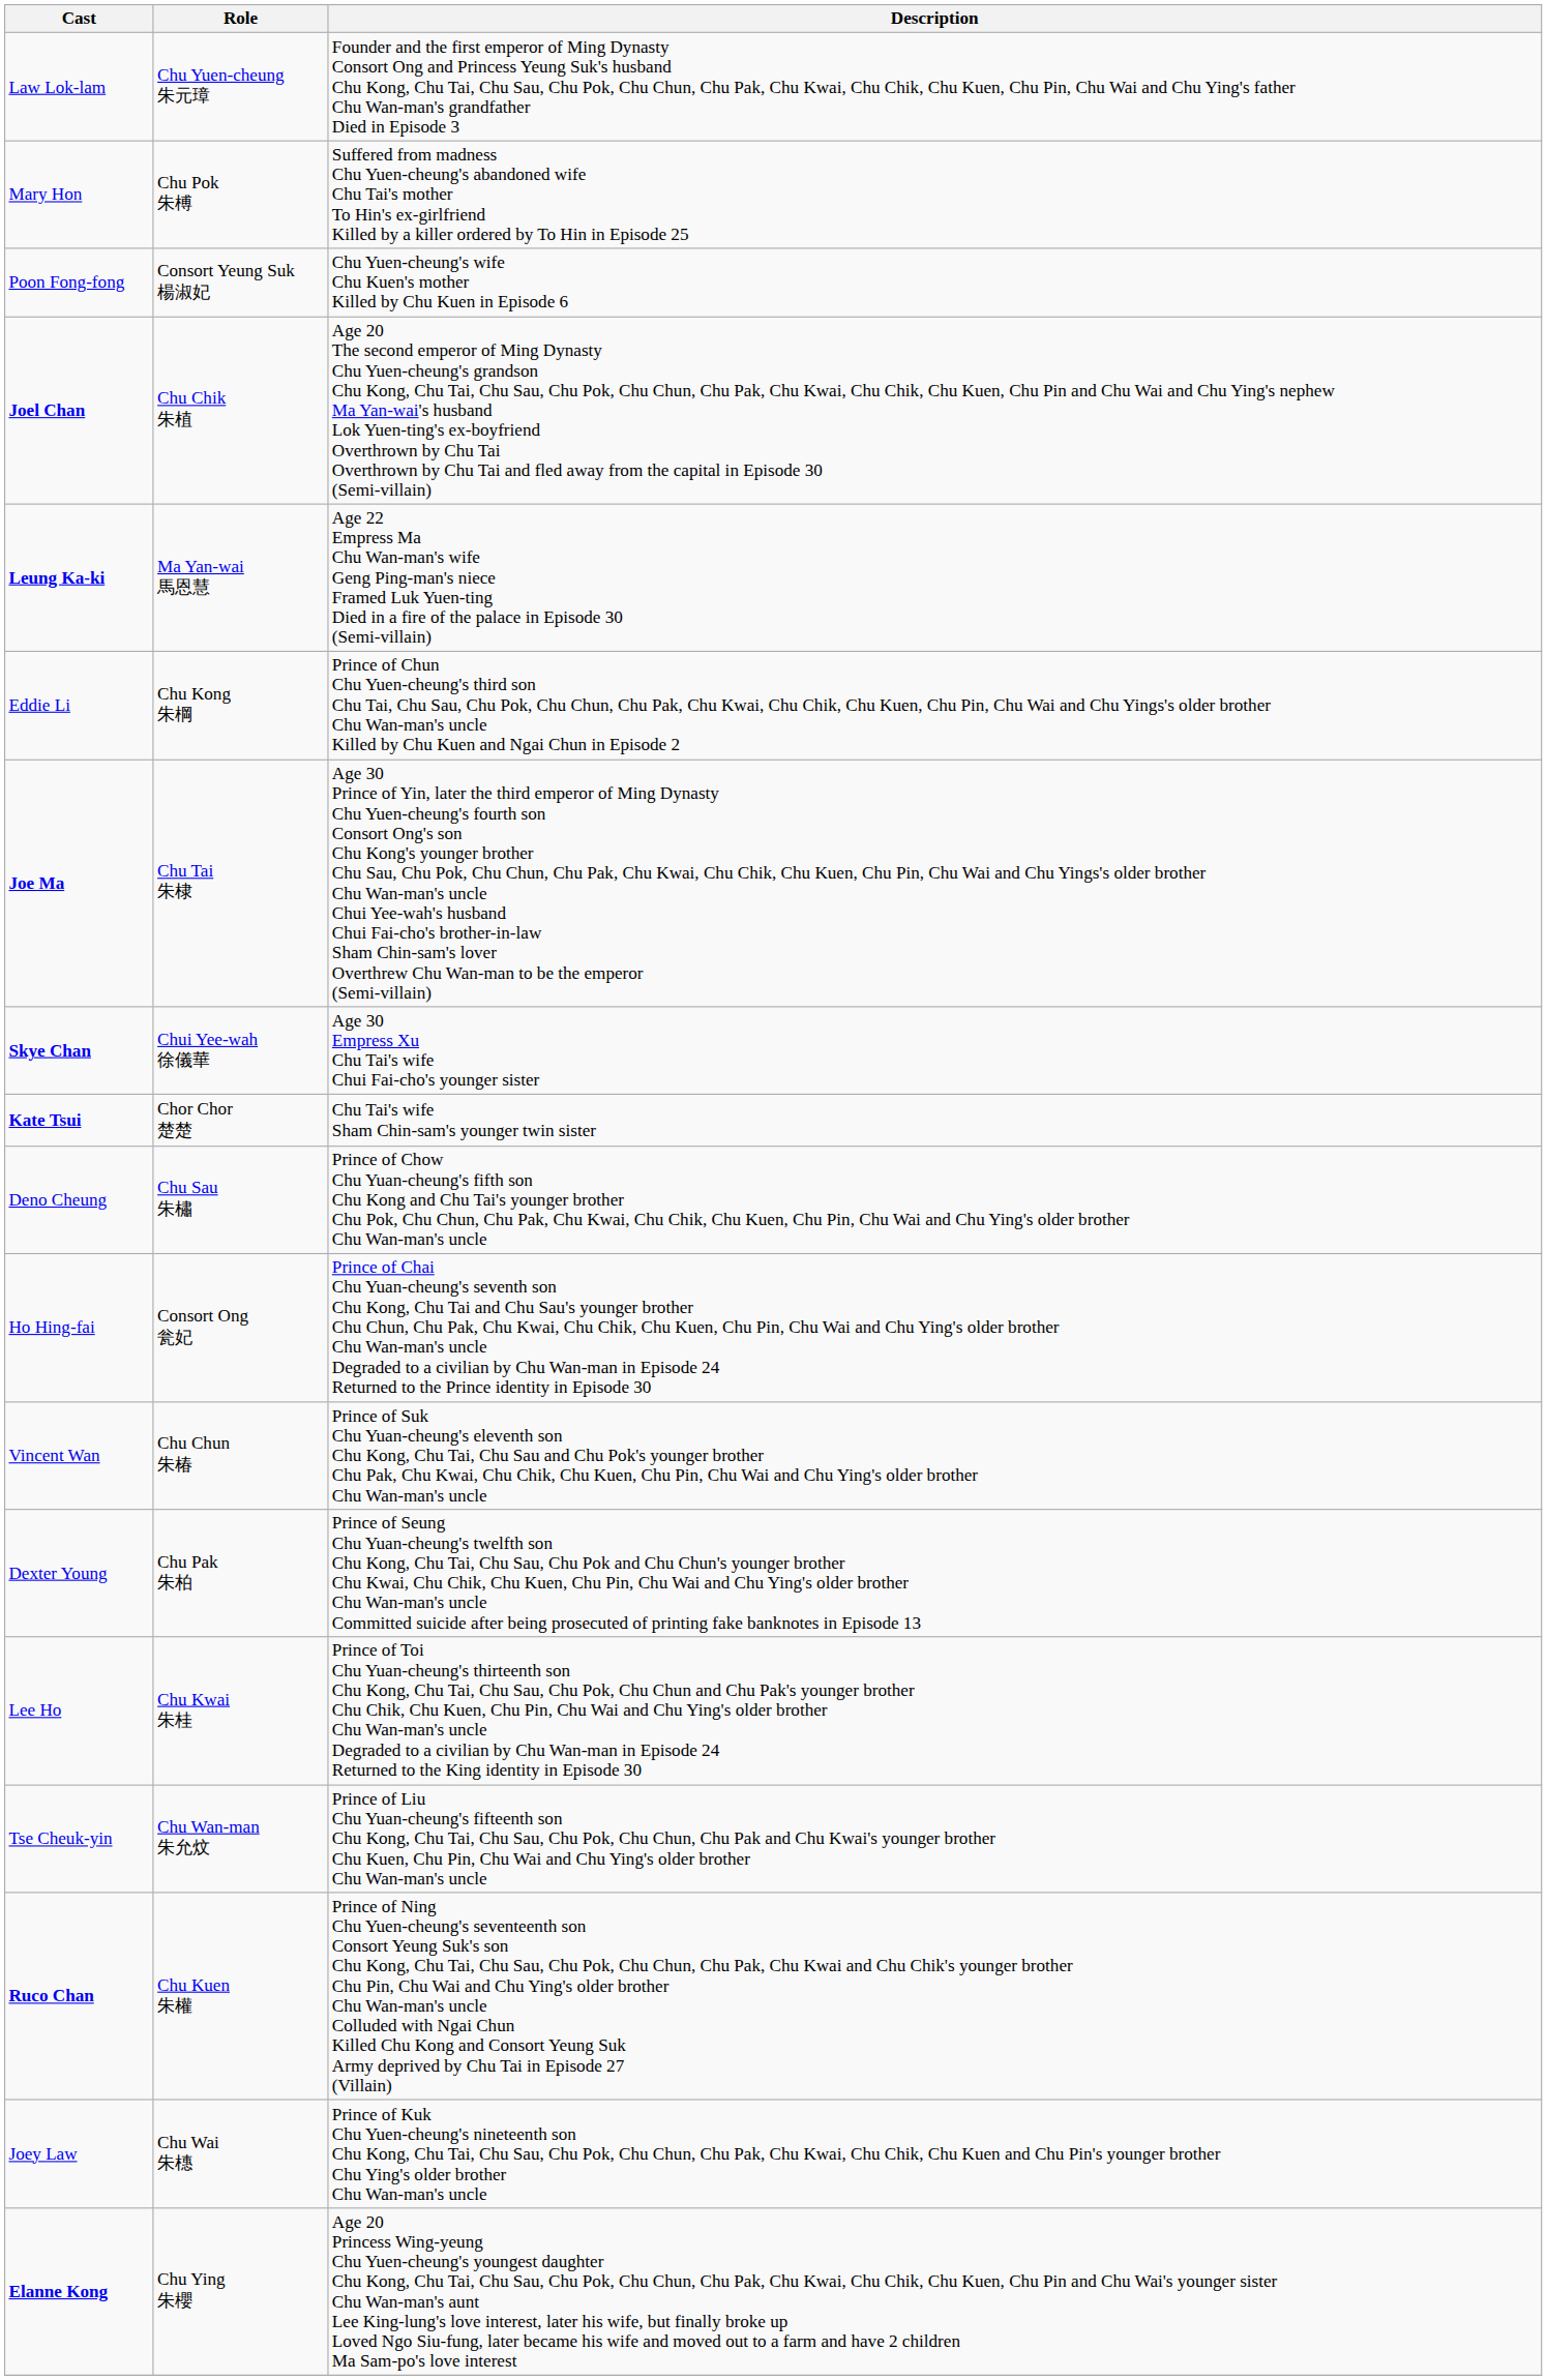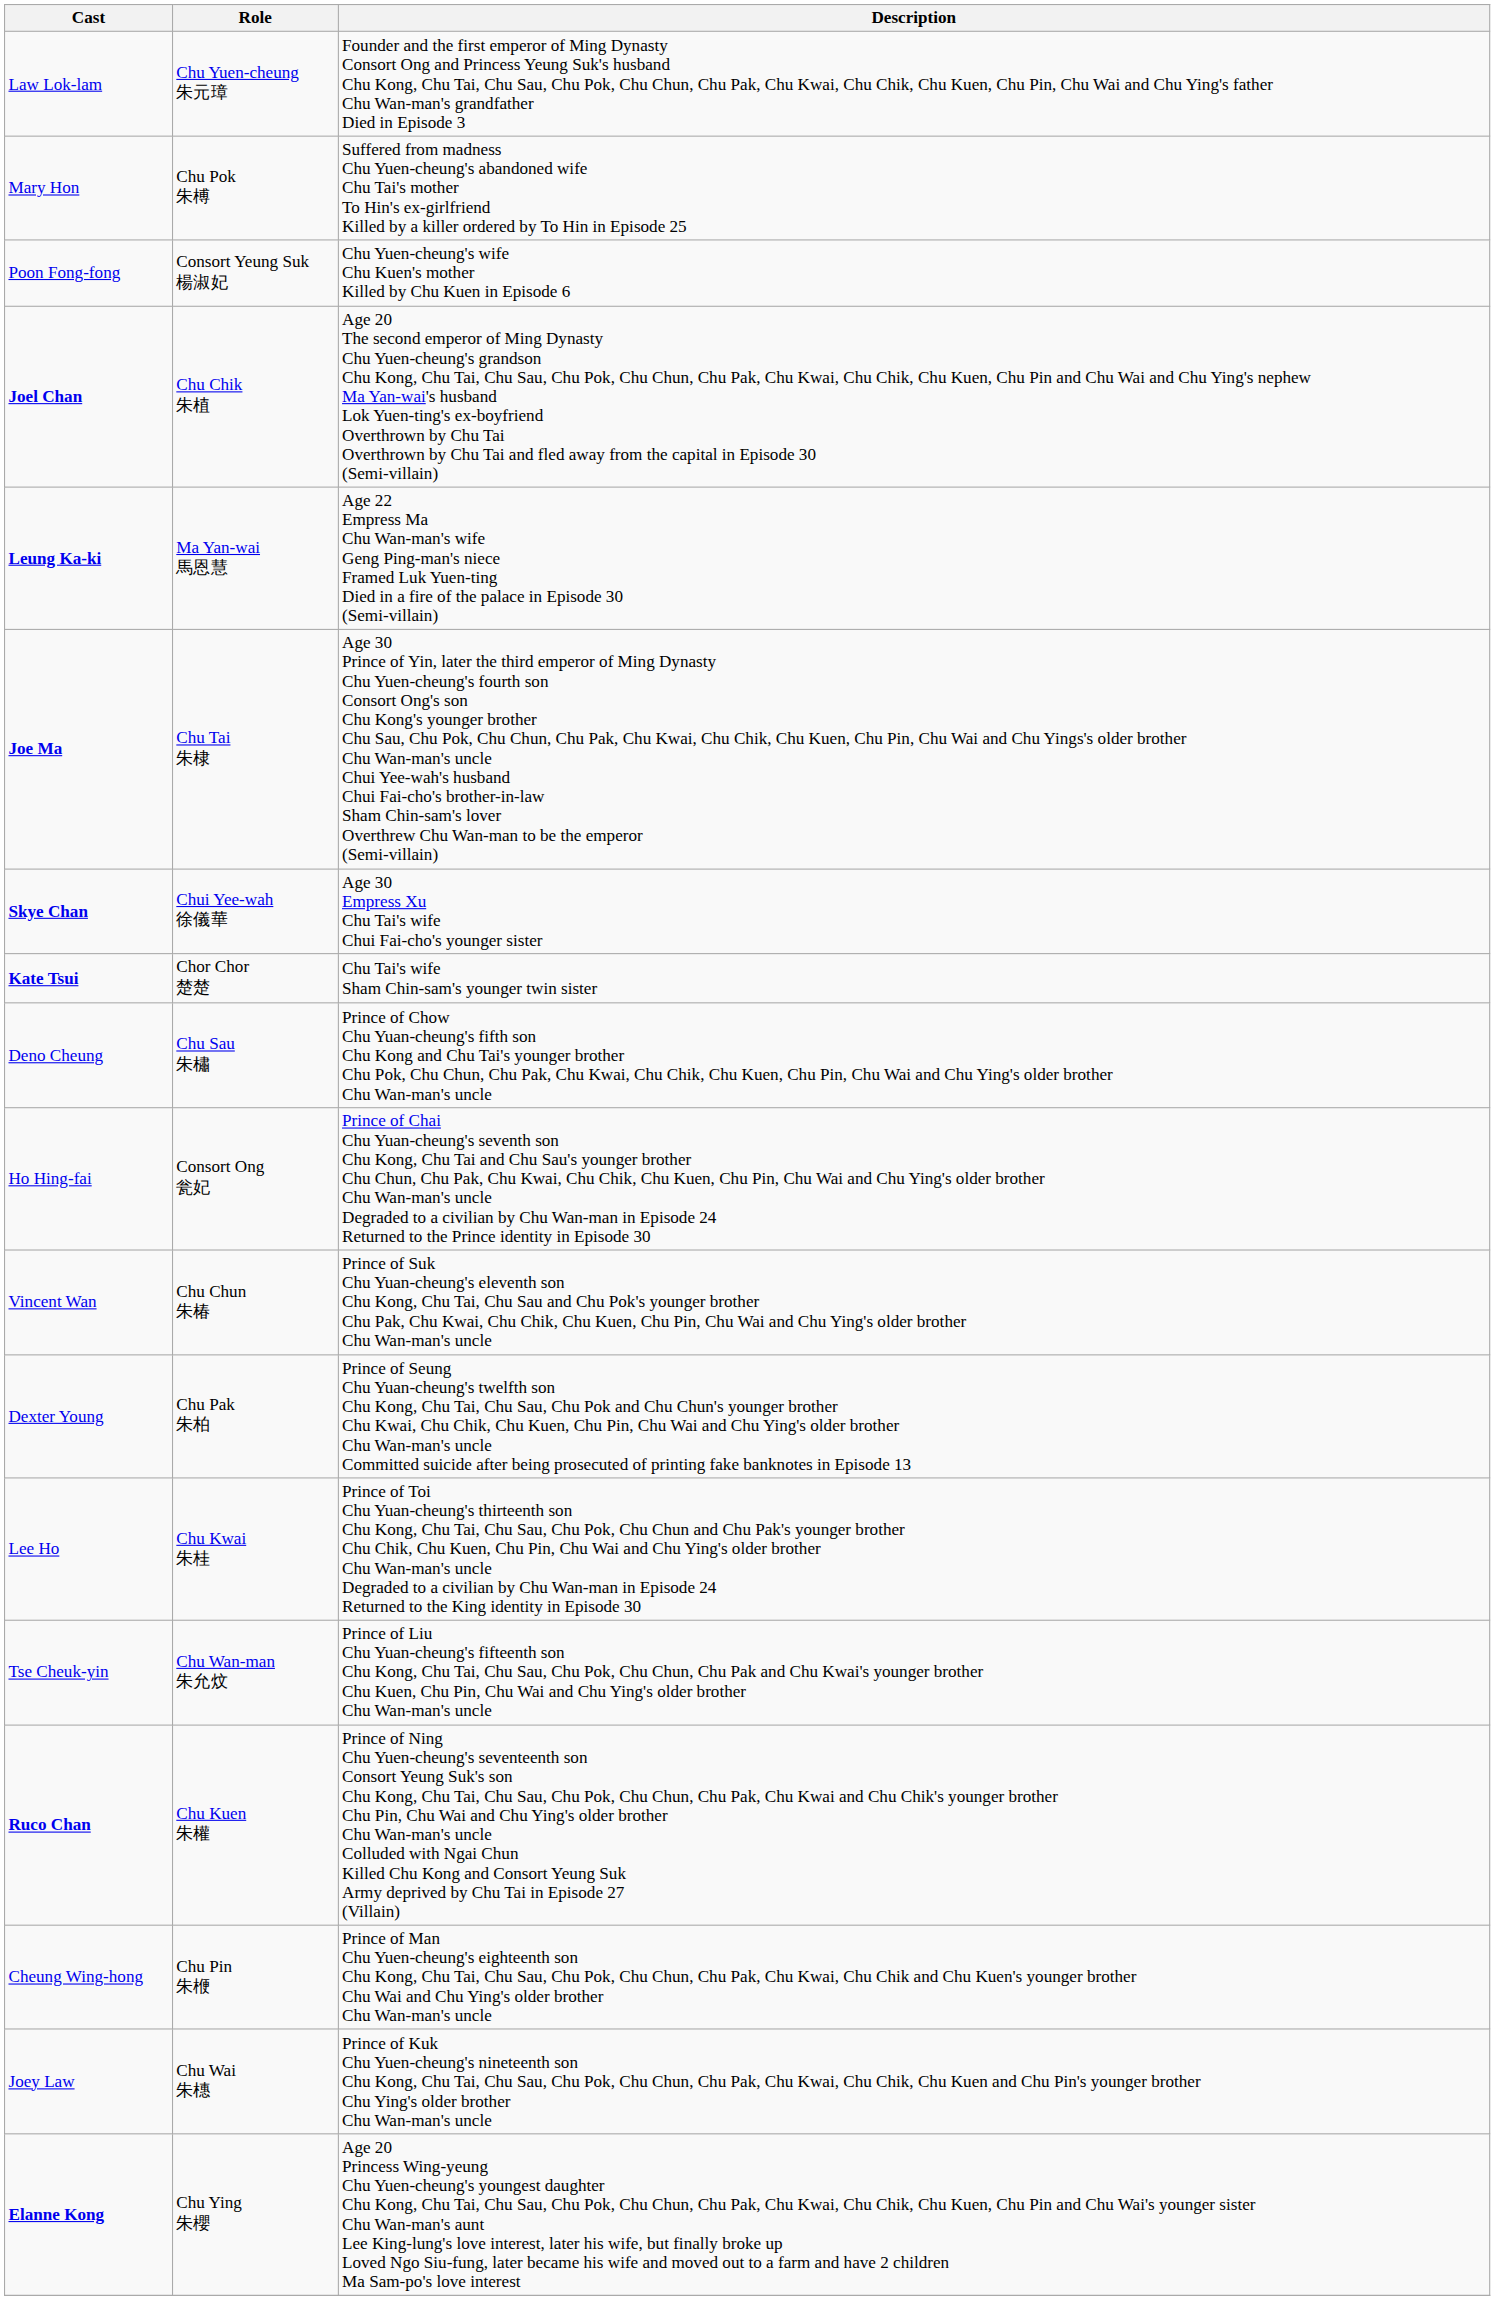 <table class="wikitable" width="70%">
 <tr>
 <th>Cast</th>
 <th>Role</th>
 <th>Description</th>
 </tr>
 <tr>
 <td><a href='#'>Law Lok-lam</a></td>
 <td><a href='#'>Chu Yuen-cheung</a><br>朱元璋</td>
 <td>Founder and the first emperor of Ming Dynasty<br>Consort Ong and Princess Yeung Suk's husband<br>Chu Kong, Chu Tai, Chu Sau, Chu Pok, Chu Chun, Chu Pak, Chu Kwai, Chu Chik, Chu Kuen, Chu Pin, Chu Wai and Chu Ying's father<br>Chu Wan-man's grandfather<br>Died in Episode 3</td>
 </tr>
 <tr>
 <td><a href='#'>Mary Hon</a></td>
 <td>Chu Pok<br>朱榑</td>
 <td>Suffered from madness<br>Chu Yuen-cheung's abandoned wife<br>Chu Tai's mother<br>To Hin's ex-girlfriend<br>Killed by a killer ordered by To Hin in Episode 25</td>
 </tr>
 <tr>
 <td><a href='#'>Poon Fong-fong</a></td>
 <td>Consort Yeung Suk<br>楊淑妃</td>
 <td>Chu Yuen-cheung's wife<br>Chu Kuen's mother<br>Killed by Chu Kuen in Episode 6</td>
 </tr>
 <tr>
 <td><strong><a href='#'>Joel Chan</a></strong></td>
 <td><a href='#'>Chu Chik</a><br>朱植</td>
 <td>Age 20<br>The second emperor of Ming Dynasty<br>Chu Yuen-cheung's grandson<br>Chu Kong, Chu Tai, Chu Sau, Chu Pok, Chu Chun, Chu Pak, Chu Kwai, Chu Chik, Chu Kuen, Chu Pin and Chu Wai and Chu Ying's nephew<br><a href='#'>Ma Yan-wai</a>'s husband<br>Lok Yuen-ting's ex-boyfriend<br>Overthrown by Chu Tai<br>Overthrown by Chu Tai and fled away from the capital in Episode 30<br>(Semi-villain)</td>
 </tr>
 <tr>
 <td><strong><a href='#'>Leung Ka-ki</a></strong></td>
 <td><a href='#'>Ma Yan-wai</a><br>馬恩慧</td>
 <td>Age 22<br>Empress Ma<br>Chu Wan-man's wife<br>Geng Ping-man's niece<br>Framed Luk Yuen-ting<br>Died in a fire of the palace in Episode 30<br>(Semi-villain)</td>
-</tr>
-<tr>
-<td><a href='#'>Eddie Li</a></td>
-<td>Chu Kong<br>朱棡</td>
-<td>Prince of Chun<br>Chu Yuen-cheung's third son<br>Chu Tai, Chu Sau, Chu Pok, Chu Chun, Chu Pak, Chu Kwai, Chu Chik, Chu Kuen, Chu Pin, Chu Wai and Chu Yings's older brother<br>Chu Wan-man's uncle<br>Killed by Chu Kuen and Ngai Chun in Episode 2</td>
 </tr>
 <tr>
 <td><strong><a href='#'>Joe Ma</a></strong></td>
 <td><a href='#'>Chu Tai</a><br>朱棣</td>
 <td>Age 30<br>Prince of Yin, later the third emperor of Ming Dynasty<br>Chu Yuen-cheung's fourth son<br>Consort Ong's son<br>Chu Kong's younger brother<br>Chu Sau, Chu Pok, Chu Chun, Chu Pak, Chu Kwai, Chu Chik, Chu Kuen, Chu Pin, Chu Wai and Chu Yings's older brother<br>Chu Wan-man's uncle<br>Chui Yee-wah's husband<br>Chui Fai-cho's brother-in-law<br>Sham Chin-sam's lover<br>Overthrew Chu Wan-man to be the emperor<br>(Semi-villain)</td>
 </tr>
 <tr>
 <td><strong><a href='#'>Skye Chan</a></strong></td>
 <td><a href='#'>Chui Yee-wah</a><br>徐儀華</td>
 <td>Age 30<br><a href='#'>Empress Xu</a><br>Chu Tai's wife<br>Chui Fai-cho's younger sister</td>
 </tr>
 <tr>
 <td><strong><a href='#'>Kate Tsui</a></strong></td>
 <td>Chor Chor<br>楚楚</td>
 <td>Chu Tai's wife<br>Sham Chin-sam's younger twin sister</td>
 </tr>
 <tr>
 <td><a href='#'>Deno Cheung</a></td>
 <td><a href='#'>Chu Sau</a><br>朱橚</td>
 <td>Prince of Chow<br>Chu Yuan-cheung's fifth son<br>Chu Kong and Chu Tai's younger brother<br>Chu Pok, Chu Chun, Chu Pak, Chu Kwai, Chu Chik, Chu Kuen, Chu Pin, Chu Wai and Chu Ying's older brother<br>Chu Wan-man's uncle</td>
 </tr>
 <tr>
 <td><a href='#'>Ho Hing-fai</a></td>
 <td>Consort Ong<br>瓮妃</td>
 <td><a href='#'>Prince of Chai</a><br>Chu Yuan-cheung's seventh son<br>Chu Kong, Chu Tai and Chu Sau's younger brother<br>Chu Chun, Chu Pak, Chu Kwai, Chu Chik, Chu Kuen, Chu Pin, Chu Wai and Chu Ying's older brother<br>Chu Wan-man's uncle<br>Degraded to a civilian by Chu Wan-man in Episode 24<br>Returned to the Prince identity in Episode 30</td>
 </tr>
 <tr>
 <td><a href='#'>Vincent Wan</a></td>
 <td>Chu Chun<br>朱椿</td>
 <td>Prince of Suk<br>Chu Yuan-cheung's eleventh son<br>Chu Kong, Chu Tai, Chu Sau and Chu Pok's younger brother<br>Chu Pak, Chu Kwai, Chu Chik, Chu Kuen, Chu Pin, Chu Wai and Chu Ying's older brother<br>Chu Wan-man's uncle</td>
 </tr>
 <tr>
 <td><a href='#'>Dexter Young</a></td>
 <td>Chu Pak<br>朱柏</td>
 <td>Prince of Seung<br>Chu Yuan-cheung's twelfth son<br>Chu Kong, Chu Tai, Chu Sau, Chu Pok and Chu Chun's younger brother<br>Chu Kwai, Chu Chik, Chu Kuen, Chu Pin, Chu Wai and Chu Ying's older brother<br>Chu Wan-man's uncle<br>Committed suicide after being prosecuted of printing fake banknotes in Episode 13</td>
 </tr>
 <tr>
 <td><a href='#'>Lee Ho</a></td>
 <td><a href='#'>Chu Kwai</a><br>朱桂</td>
 <td>Prince of Toi<br>Chu Yuan-cheung's thirteenth son<br>Chu Kong, Chu Tai, Chu Sau, Chu Pok, Chu Chun and Chu Pak's younger brother<br> Chu Chik, Chu Kuen, Chu Pin, Chu Wai and Chu Ying's older brother<br>Chu Wan-man's uncle<br>Degraded to a civilian by Chu Wan-man in Episode 24<br>Returned to the King identity in Episode 30</td>
 </tr>
 <tr>
 <td><a href='#'>Tse Cheuk-yin</a></td>
 <td><a href='#'>Chu Wan-man</a><br>朱允炆</td>
 <td>Prince of Liu<br>Chu Yuan-cheung's fifteenth son<br>Chu Kong, Chu Tai, Chu Sau, Chu Pok, Chu Chun, Chu Pak and Chu Kwai's younger brother<br>Chu Kuen, Chu Pin, Chu Wai and Chu Ying's older brother<br>Chu Wan-man's uncle</td>
 </tr>
 <tr>
 <td><strong><a href='#'>Ruco Chan</a></strong></td>
 <td><a href='#'>Chu Kuen</a><br>朱權</td>
 <td>Prince of Ning<br>Chu Yuen-cheung's seventeenth son<br>Consort Yeung Suk's son<br>Chu Kong, Chu Tai, Chu Sau, Chu Pok, Chu Chun, Chu Pak, Chu Kwai and Chu Chik's younger brother<br>Chu Pin, Chu Wai and Chu Ying's older brother<br>Chu Wan-man's uncle<br>Colluded with Ngai Chun<br>Killed Chu Kong and Consort Yeung Suk<br>Army deprived by Chu Tai in Episode 27<br>(Villain)</td>
 </tr>
 <tr>
+<td><a href='#'>Cheung Wing-hong</a></td>
+<td>Chu Pin<br>朱楩</td>
+<td>Prince of Man<br>Chu Yuen-cheung's eighteenth son<br>Chu Kong, Chu Tai, Chu Sau, Chu Pok, Chu Chun, Chu Pak, Chu Kwai, Chu Chik and Chu Kuen's younger brother<br>Chu Wai and Chu Ying's older brother<br>Chu Wan-man's uncle</td>
+</tr>
+<tr>
 <td><a href='#'>Joey Law</a></td>
 <td>Chu Wai<br>朱橞</td>
 <td>Prince of Kuk<br>Chu Yuen-cheung's nineteenth son<br>Chu Kong, Chu Tai, Chu Sau, Chu Pok, Chu Chun, Chu Pak, Chu Kwai, Chu Chik, Chu Kuen and Chu Pin's younger brother<br>Chu Ying's older brother<br>Chu Wan-man's uncle</td>
 </tr>
 <tr>
 <td><strong><a href='#'>Elanne Kong</a></strong></td>
 <td>Chu Ying<br>朱櫻</td>
 <td>Age 20<br>Princess Wing-yeung<br>Chu Yuen-cheung's youngest daughter<br>Chu Kong, Chu Tai, Chu Sau, Chu Pok, Chu Chun, Chu Pak, Chu Kwai, Chu Chik, Chu Kuen, Chu Pin and Chu Wai's younger sister<br>Chu Wan-man's aunt<br>Lee King-lung's love interest, later his wife, but finally broke up<br>Loved Ngo Siu-fung, later became his wife and moved out to a farm and have 2 children<br>Ma Sam-po's love interest</td>
 </tr>
 <tr>
 </tr>
 </table>
